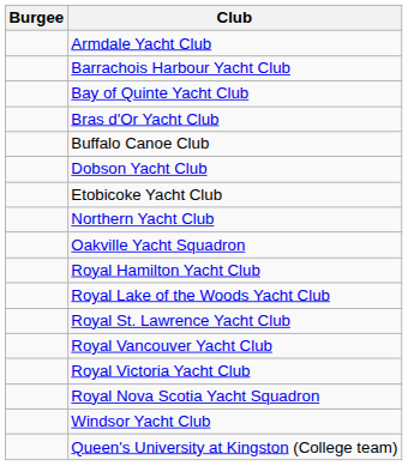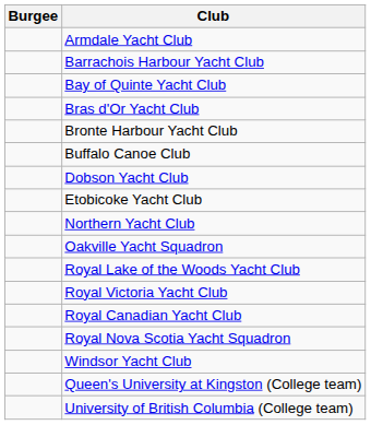 <table class="wikitable">
 <tr>
 <th scope="col">Burgee</th>
 <th scope="col">Club</th>
 </tr>
 <tr>
 <td></td>
 <td><a href='#'>Armdale Yacht Club</a></td>
 </tr>
 <tr>
 <td></td>
 <td><a href='#'>Barrachois Harbour Yacht Club</a></td>
 </tr>
 <tr>
 <td></td>
 <td><a href='#'>Bay of Quinte Yacht Club</a></td>
 </tr>
 <tr>
 <td></td>
 <td><a href='#'>Bras d'Or Yacht Club</a></td>
 </tr>
 <tr>
 <td></td>
+<td>Bronte Harbour Yacht Club</td>
+</tr>
+<tr>
+<td></td>
 <td>Buffalo Canoe Club</td>
 </tr>
 <tr>
 <td></td>
 <td><a href='#'>Dobson Yacht Club</a></td>
 </tr>
 <tr>
 <td></td>
 <td>Etobicoke Yacht Club</td>
 </tr>
 <tr>
 <td></td>
 <td><a href='#'>Northern Yacht Club</a></td>
 </tr>
 <tr>
 <td></td>
 <td><a href='#'>Oakville Yacht Squadron</a></td>
 </tr>
 <tr>
 <td></td>
-<td><a href='#'>Royal Hamilton Yacht Club</a></td>
-</tr>
-<tr>
-<td></td>
 <td><a href='#'>Royal Lake of the Woods Yacht Club</a></td>
 </tr>
 <tr>
 <td></td>
-<td><a href='#'>Royal St. Lawrence Yacht Club</a></td>
+<td><a href='#'>Royal Victoria Yacht Club</a></td>
 </tr>
 <tr>
 <td></td>
-<td><a href='#'>Royal Vancouver Yacht Club</a></td>
-</tr>
-<tr>
-<td></td>
-<td><a href='#'>Royal Victoria Yacht Club</a></td>
+<td><a href='#'>Royal Canadian Yacht Club</a></td>
 </tr>
 <tr>
 <td></td>
 <td><a href='#'>Royal Nova Scotia Yacht Squadron</a></td>
 </tr>
 <tr>
 <td></td>
 <td><a href='#'>Windsor Yacht Club</a></td>
 </tr>
 <tr>
 <td></td>
 <td><a href='#'>Queen's University at Kingston</a> (College team)</td>
 </tr>
+<tr>
+<td></td>
+<td><a href='#'>University of British Columbia</a> (College team)</td>
+</tr>
 </table>
